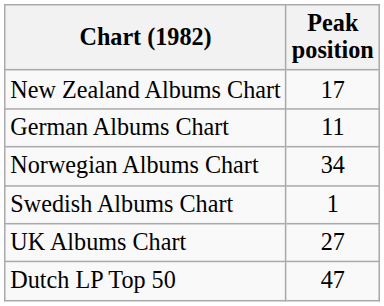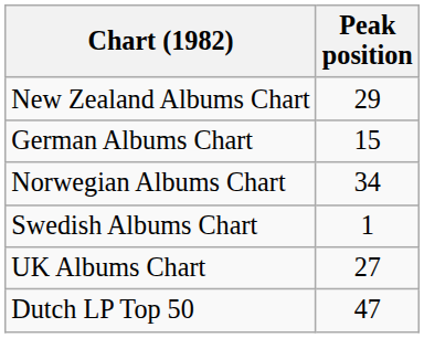 <table class="wikitable sortable">
 <tr>
 <th>Chart (1982)</th>
 <th>Peak<br>position</th>
 </tr>
 <tr>
 <td align="left">New Zealand Albums Chart</td>
-<td style="text-align:center;">17</td>
+<td style="text-align:center;">29</td>
 </tr>
 <tr>
 <td align="left">German Albums Chart</td>
-<td style="text-align:center;">11</td>
+<td style="text-align:center;">15</td>
 </tr>
 <tr>
 <td align="left">Norwegian Albums Chart</td>
 <td style="text-align:center;">34</td>
 </tr>
 <tr>
 <td align="left">Swedish Albums Chart</td>
 <td style="text-align:center;">1</td>
 </tr>
 <tr>
 <td align="left">UK Albums Chart</td>
 <td style="text-align:center;">27</td>
 </tr>
 <tr>
 <td>Dutch LP Top 50</td>
 <td style="text-align:center;">47</td>
 </tr>
 </table>
